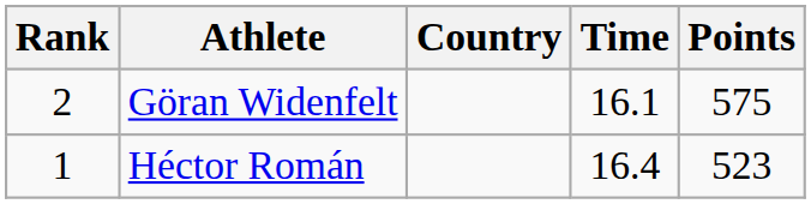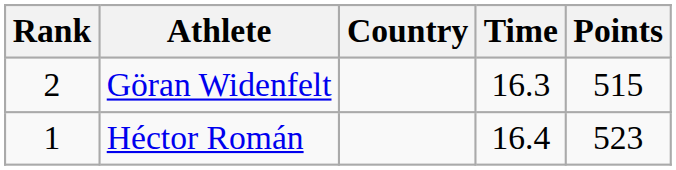 <table class="wikitable sortable" style="text-align:center">
 <tr>
 <th>Rank</th>
 <th>Athlete</th>
 <th>Country</th>
 <th>Time</th>
 <th>Points</th>
 </tr>
 <tr>
 <td>2</td>
 <td align=left><a href='#'>Göran Widenfelt</a></td>
 <td align=left></td>
-<td>16.1</td>
-<td>575</td>
+<td>16.3</td>
+<td>515</td>
 </tr>
 <tr>
 <td>1</td>
 <td align=left><a href='#'>Héctor Román</a></td>
 <td align=left></td>
 <td>16.4</td>
 <td>523</td>
 </tr>
 </table>
